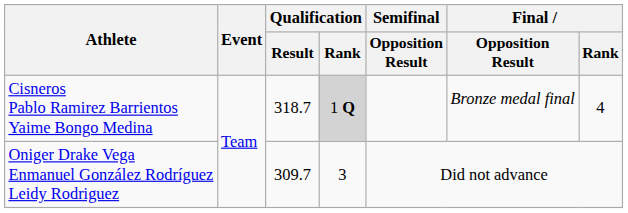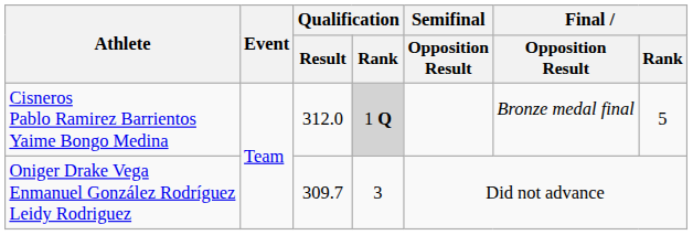 <table class="wikitable" style="font-size:90%">
 <tr>
 <th rowspan=2>Athlete</th>
 <th rowspan=2>Event</th>
 <th colspan=2>Qualification</th>
 <th colspan=1>Semifinal</th>
 <th colspan=2>Final / </th>
 </tr>
 <tr style="font-size:95%">
 <th>Result</th>
 <th>Rank</th>
 <th>Opposition<br>Result</th>
 <th>Opposition<br>Result</th>
 <th>Rank</th>
 </tr>
 <tr align=center>
 <td align=left><a href='#'> Cisneros</a><br><a href='#'>Pablo Ramirez Barrientos</a><br><a href='#'>Yaime Bongo Medina</a></td>
 <td align=left rowspan=2><a href='#'>Team</a></td>
-<td>318.7</td>
+<td>312.0</td>
 <td style="background: lightgrey;">1 <strong>Q</strong></td>
 <td><br></td>
 <td><em>Bronze medal final</em><br><br></td>
-<td>4</td>
+<td>5</td>
 </tr>
 <tr align=center>
 <td align=left><a href='#'>Oniger Drake Vega</a><br><a href='#'>Enmanuel González Rodríguez</a><br><a href='#'>Leidy Rodriguez</a></td>
 <td>309.7</td>
 <td>3</td>
 <td colspan=3>Did not advance</td>
 </tr>
 </table>
